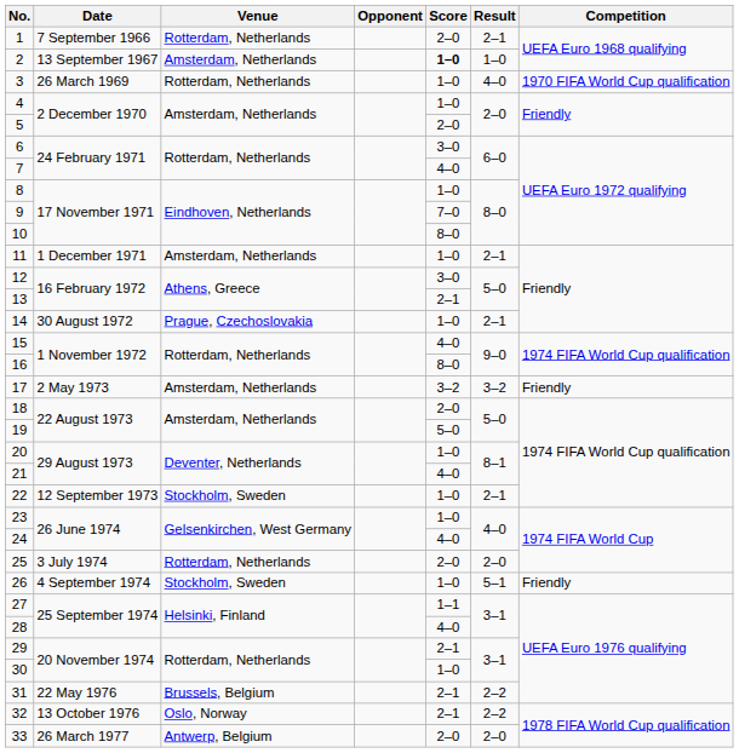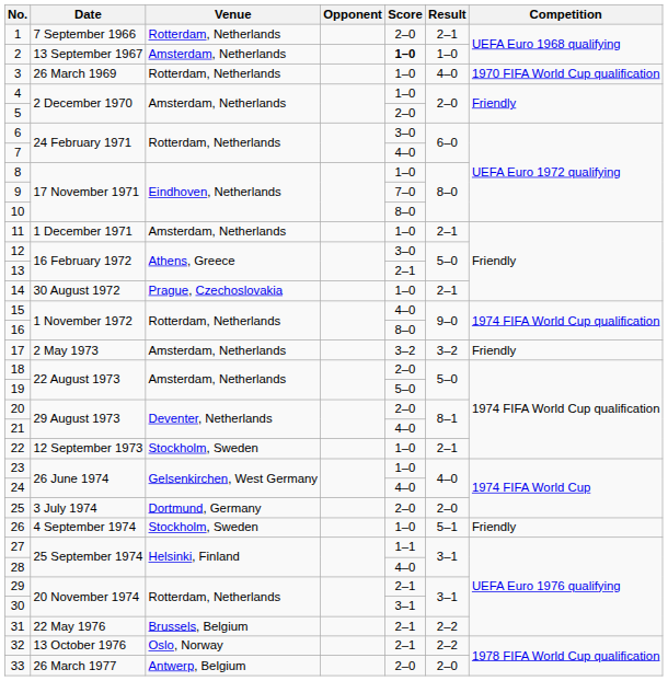 <table class="wikitable sortable">
 <tr>
 <th scope="col">No.</th>
 <th scope="col">Date</th>
 <th scope="col">Venue</th>
 <th scope="col">Opponent</th>
 <th scope="col">Score</th>
 <th scope="col">Result</th>
 <th scope="col">Competition</th>
 </tr>
 <tr>
 <td align="center">1</td>
 <td>7 September 1966</td>
 <td><a href='#'>Rotterdam</a>, Netherlands</td>
 <td></td>
 <td align="center">2–0</td>
 <td align="center">2–1</td>
 <td rowspan="2"><a href='#'>UEFA Euro 1968 qualifying</a></td>
 </tr>
 <tr>
 <td align="center">2</td>
 <td>13 September 1967</td>
 <td><a href='#'>Amsterdam</a>, Netherlands</td>
 <td></td>
 <td align="center"><strong>1–0</strong></td>
 <td align="center">1–0</td>
 </tr>
 <tr>
 <td align="center">3</td>
 <td>26 March 1969</td>
 <td>Rotterdam, Netherlands</td>
 <td></td>
 <td align="center">1–0</td>
 <td align="center">4–0</td>
 <td><a href='#'>1970 FIFA World Cup qualification</a></td>
 </tr>
 <tr>
 <td align="center">4</td>
 <td rowspan="2">2 December 1970</td>
 <td rowspan="2">Amsterdam, Netherlands</td>
 <td rowspan="2"></td>
 <td align="center">1–0</td>
 <td rowspan="2" align="center">2–0</td>
 <td rowspan="2"><a href='#'>Friendly</a></td>
 </tr>
 <tr>
 <td align="center">5</td>
 <td align="center">2–0</td>
 </tr>
 <tr>
 <td align="center">6</td>
 <td rowspan="2">24 February 1971</td>
 <td rowspan="2">Rotterdam, Netherlands</td>
 <td rowspan="2"></td>
 <td align="center">3–0</td>
 <td rowspan="2" align="center">6–0</td>
 <td rowspan="5"><a href='#'>UEFA Euro 1972 qualifying</a></td>
 </tr>
 <tr>
 <td align="center">7</td>
 <td align="center">4–0</td>
 </tr>
 <tr>
 <td align="center">8</td>
 <td rowspan="3">17 November 1971</td>
 <td rowspan="3"><a href='#'>Eindhoven</a>, Netherlands</td>
 <td rowspan="3"></td>
 <td align="center">1–0</td>
 <td rowspan="3" align="center">8–0</td>
 </tr>
 <tr>
 <td align="center">9</td>
 <td align="center">7–0</td>
 </tr>
 <tr>
 <td align="center">10</td>
 <td align="center">8–0</td>
 </tr>
 <tr>
 <td align="center">11</td>
 <td>1 December 1971</td>
 <td>Amsterdam, Netherlands</td>
 <td></td>
 <td align="center">1–0</td>
 <td align="center">2–1</td>
 <td rowspan="4">Friendly</td>
 </tr>
 <tr>
 <td align="center">12</td>
 <td rowspan="2">16 February 1972</td>
 <td rowspan="2"><a href='#'>Athens</a>, Greece</td>
 <td rowspan="2"></td>
 <td align="center">3–0</td>
 <td rowspan="2" align="center">5–0</td>
 </tr>
 <tr>
 <td align="center">13</td>
 <td align="center">2–1</td>
 </tr>
 <tr>
 <td align="center">14</td>
 <td>30 August 1972</td>
 <td><a href='#'>Prague</a>, <a href='#'>Czechoslovakia</a></td>
 <td></td>
 <td align="center">1–0</td>
 <td align="center">2–1</td>
 </tr>
 <tr>
 <td align="center">15</td>
 <td rowspan="2">1 November 1972</td>
 <td rowspan="2">Rotterdam, Netherlands</td>
 <td rowspan="2"></td>
 <td align="center">4–0</td>
 <td rowspan="2" align="center">9–0</td>
 <td rowspan="2"><a href='#'>1974 FIFA World Cup qualification</a></td>
 </tr>
 <tr>
 <td align="center">16</td>
 <td align="center">8–0</td>
 </tr>
 <tr>
 <td align="center">17</td>
 <td>2 May 1973</td>
 <td>Amsterdam, Netherlands</td>
 <td></td>
 <td align="center">3–2</td>
 <td align="center">3–2</td>
 <td>Friendly</td>
 </tr>
 <tr>
 <td align="center">18</td>
 <td rowspan="2">22 August 1973</td>
 <td rowspan="2">Amsterdam, Netherlands</td>
 <td rowspan="2"></td>
 <td align="center">2–0</td>
 <td rowspan="2" align="center">5–0</td>
 <td rowspan="5">1974 FIFA World Cup qualification</td>
 </tr>
 <tr>
 <td align="center">19</td>
 <td align="center">5–0</td>
 </tr>
 <tr>
 <td align="center">20</td>
 <td rowspan="2">29 August 1973</td>
 <td rowspan="2"><a href='#'>Deventer</a>, Netherlands</td>
 <td rowspan="2"></td>
-<td align="center">1–0</td>
+<td align="center">2–0</td>
 <td rowspan="2" align="center">8–1</td>
 </tr>
 <tr>
 <td align="center">21</td>
 <td align="center">4–0</td>
 </tr>
 <tr>
 <td align="center">22</td>
 <td>12 September 1973</td>
 <td><a href='#'>Stockholm</a>, Sweden</td>
 <td></td>
 <td align="center">1–0</td>
 <td align="center">2–1</td>
 </tr>
 <tr>
 <td align="center">23</td>
 <td rowspan="2">26 June 1974</td>
 <td rowspan="2"><a href='#'>Gelsenkirchen</a>, West Germany</td>
 <td rowspan="2"></td>
 <td align="center">1–0</td>
 <td rowspan="2" align="center">4–0</td>
 <td rowspan="3"><a href='#'>1974 FIFA World Cup</a></td>
 </tr>
 <tr>
 <td align="center">24</td>
 <td align="center">4–0</td>
 </tr>
 <tr>
 <td align="center">25</td>
 <td>3 July 1974</td>
-<td><a href='#'>Rotterdam</a>, Netherlands</td>
+<td><a href='#'>Dortmund</a>, Germany</td>
 <td></td>
 <td align="center">2–0</td>
 <td align="center">2–0</td>
 </tr>
 <tr>
 <td align="center">26</td>
 <td>4 September 1974</td>
 <td><a href='#'>Stockholm</a>, Sweden</td>
 <td></td>
 <td align="center">1–0</td>
 <td align="center">5–1</td>
 <td>Friendly</td>
 </tr>
 <tr>
 <td align="center">27</td>
 <td rowspan="2">25 September 1974</td>
 <td rowspan="2"><a href='#'>Helsinki</a>, Finland</td>
 <td rowspan="2"></td>
 <td align="center">1–1</td>
 <td rowspan="2" align="center">3–1</td>
 <td rowspan="5"><a href='#'>UEFA Euro 1976 qualifying</a></td>
 </tr>
 <tr>
 <td align="center">28</td>
 <td align="center">4–0</td>
 </tr>
 <tr>
 <td align="center">29</td>
 <td rowspan="2">20 November 1974</td>
 <td rowspan="2">Rotterdam, Netherlands</td>
 <td rowspan="2"></td>
 <td align="center">2–1</td>
 <td rowspan="2" align="center">3–1</td>
 </tr>
 <tr>
 <td align="center">30</td>
-<td align="center">1–0</td>
+<td align="center">3–1</td>
 </tr>
 <tr>
 <td align="center">31</td>
 <td>22 May 1976</td>
 <td><a href='#'>Brussels</a>, Belgium</td>
 <td></td>
 <td align="center">2–1</td>
 <td align="center">2–2</td>
 </tr>
 <tr>
 <td align="center">32</td>
 <td>13 October 1976</td>
 <td><a href='#'>Oslo</a>, Norway</td>
 <td></td>
 <td align="center">2–1</td>
 <td align="center">2–2</td>
 <td rowspan="2"><a href='#'>1978 FIFA World Cup qualification</a></td>
 </tr>
 <tr>
 <td align="center">33</td>
 <td>26 March 1977</td>
 <td><a href='#'>Antwerp</a>, Belgium</td>
 <td></td>
 <td align="center">2–0</td>
 <td align="center">2–0</td>
 </tr>
 </table>
